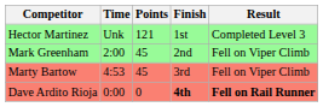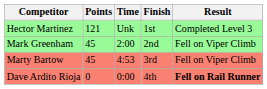 <table class="wikitable sortable">
 <tr>
 <th>Competitor</th>
+<th>Points</th>
 <th>Time</th>
-<th>Points</th>
 <th>Finish</th>
 <th>Result</th>
 </tr>
 <tr style="background-color:#98fb98">
 <td> Hector Martinez</td>
+<td>121</td>
 <td>Unk</td>
-<td>121</td>
 <td>1st</td>
 <td>Completed Level 3</td>
 </tr>
 <tr style="background-color:#98fb98">
 <td> Mark Greenham</td>
+<td>45</td>
 <td>2:00</td>
-<td>45</td>
 <td>2nd</td>
 <td>Fell on Viper Climb</td>
 </tr>
 <tr style="background-color:#fa8072">
 <td> Marty Bartow</td>
+<td>45</td>
 <td>4:53</td>
-<td>45</td>
 <td>3rd</td>
 <td>Fell on Viper Climb</td>
 </tr>
 <tr style="background-color:#fa8072">
 <td> Dave Ardito Rioja</td>
+<td>0</td>
 <td>0:00</td>
-<td>0</td>
-<td><strong>4th</strong></td>
+<td>4th</td>
 <td><strong>Fell on Rail Runner</strong></td>
 </tr>
 </table>
